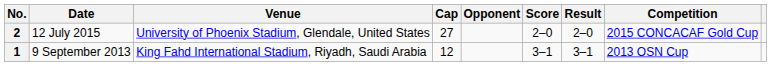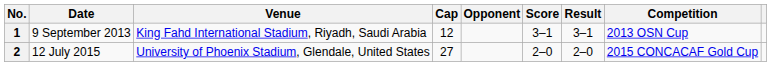 <table class="wikitable plainrowheaders sortable">
 <tr>
 <th scope=col>No.</th>
 <th scope=col>Date</th>
 <th scope=col>Venue</th>
 <th scope=col>Cap</th>
 <th scope=col>Opponent</th>
 <th scope=col>Score</th>
 <th scope=col>Result</th>
 <th scope=col>Competition</th>
 <th scope=col class=unsortable></th>
 </tr>
 <tr>
+<th scope=row style=text-align:center>1</th>
+<td>9 September 2013</td>
+<td><a href='#'>King Fahd International Stadium</a>, Riyadh, Saudi Arabia</td>
+<td align=center>12</td>
+<td></td>
+<td align=center>3–1</td>
+<td align=center>3–1</td>
+<td><a href='#'>2013 OSN Cup</a></td>
+<td align=center></td>
+</tr>
+<tr>
 <th scope=row style=text-align:center>2</th>
 <td>12 July 2015</td>
 <td><a href='#'>University of Phoenix Stadium</a>, Glendale, United States</td>
 <td align=center>27</td>
 <td></td>
 <td align=center>2–0</td>
 <td align=center>2–0</td>
 <td><a href='#'>2015 CONCACAF Gold Cup</a></td>
 <td align=center></td>
 </tr>
-<tr>
-<th scope=row style=text-align:center>1</th>
-<td>9 September 2013</td>
-<td><a href='#'>King Fahd International Stadium</a>, Riyadh, Saudi Arabia</td>
-<td align=center>12</td>
-<td></td>
-<td align=center>3–1</td>
-<td align=center>3–1</td>
-<td><a href='#'>2013 OSN Cup</a></td>
-<td align=center></td>
-</tr>
 </table>
